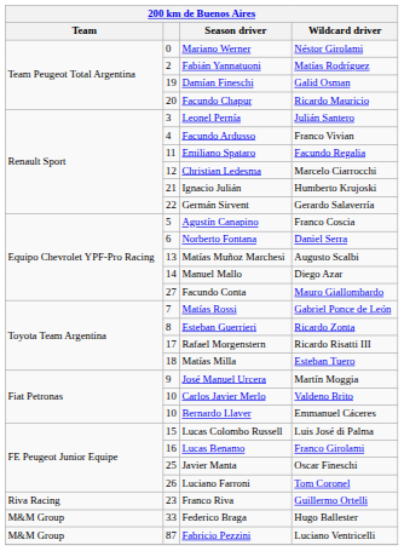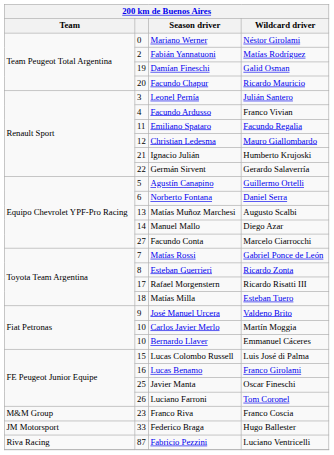 <table class="wikitable collapsible collapsed" width=57.5% style="font-size: 85%; max-width: 590px">
 <tr>
 <th colspan="5"><a href='#'>200&nbsp;km de Buenos Aires</a></th>
 </tr>
 <tr>
 <th>Team</th>
 <th></th>
 <th>Season driver</th>
 <th>Wildcard driver</th>
 </tr>
 <tr>
 <td rowspan=4>Team Peugeot Total Argentina</td>
 <td>0</td>
 <td> <a href='#'>Mariano Werner</a></td>
 <td> <a href='#'>Néstor Girolami</a></td>
 </tr>
 <tr>
 <td>2</td>
 <td> <a href='#'>Fabián Yannatuoni</a></td>
 <td> <a href='#'>Matías Rodríguez</a></td>
 </tr>
 <tr>
 <td>19</td>
 <td> <a href='#'>Damían Fineschi</a></td>
 <td> <a href='#'>Galid Osman</a></td>
 </tr>
 <tr>
 <td>20</td>
 <td> <a href='#'>Facundo Chapur</a></td>
 <td> <a href='#'>Ricardo Mauricio</a></td>
 </tr>
 <tr>
 <td rowspan=6>Renault Sport</td>
 <td>3</td>
 <td> <a href='#'>Leonel Pernía</a></td>
 <td> <a href='#'>Julián Santero</a></td>
 </tr>
 <tr>
 <td>4</td>
 <td> <a href='#'>Facundo Ardusso</a></td>
 <td> Franco Vivian</td>
 </tr>
 <tr>
 <td>11</td>
 <td> <a href='#'>Emiliano Spataro</a></td>
 <td> <a href='#'>Facundo Regalia</a></td>
 </tr>
 <tr>
 <td>12</td>
 <td> <a href='#'>Christian Ledesma</a></td>
-<td> Marcelo Ciarrocchi</td>
+<td> <a href='#'>Mauro Giallombardo</a></td>
 </tr>
 <tr>
 <td>21</td>
 <td> Ignacio Julián</td>
 <td> Humberto Krujoski</td>
 </tr>
 <tr>
 <td>22</td>
 <td> Germán Sirvent</td>
 <td> Gerardo Salaverría</td>
 </tr>
 <tr>
 <td rowspan=5>Equipo Chevrolet YPF-Pro Racing</td>
 <td>5</td>
 <td> <a href='#'>Agustín Canapino</a></td>
-<td> Franco Coscia</td>
+<td> <a href='#'>Guillermo Ortelli</a></td>
 </tr>
 <tr>
 <td>6</td>
 <td> <a href='#'>Norberto Fontana</a></td>
 <td> <a href='#'>Daniel Serra</a></td>
 </tr>
 <tr>
 <td>13</td>
 <td> Matías Muñoz Marchesi</td>
 <td> Augusto Scalbi</td>
 </tr>
 <tr>
 <td>14</td>
 <td> Manuel Mallo</td>
 <td> Diego Azar</td>
 </tr>
 <tr>
 <td>27</td>
 <td> Facundo Conta</td>
-<td> <a href='#'>Mauro Giallombardo</a></td>
+<td> Marcelo Ciarrocchi</td>
 </tr>
 <tr>
 <td rowspan=4>Toyota Team Argentina</td>
 <td>7</td>
 <td> <a href='#'>Matías Rossi</a></td>
 <td> <a href='#'>Gabriel Ponce de León</a></td>
 </tr>
 <tr>
 <td>8</td>
 <td> <a href='#'>Esteban Guerrieri</a></td>
 <td> <a href='#'>Ricardo Zonta</a></td>
 </tr>
 <tr>
 <td>17</td>
 <td> Rafael Morgenstern</td>
 <td> Ricardo Risatti III</td>
 </tr>
 <tr>
 <td>18</td>
 <td> Matías Milla</td>
 <td> <a href='#'>Esteban Tuero</a></td>
 </tr>
 <tr>
 <td rowspan=3>Fiat Petronas</td>
 <td>9</td>
 <td> <a href='#'>José Manuel Urcera</a></td>
-<td> Martín Moggia</td>
+<td> <a href='#'>Valdeno Brito</a></td>
 </tr>
 <tr>
 <td>10</td>
 <td> <a href='#'>Carlos Javier Merlo</a></td>
-<td> <a href='#'>Valdeno Brito</a></td>
+<td> Martín Moggia</td>
 </tr>
 <tr>
 <td>10</td>
 <td> <a href='#'>Bernardo Llaver</a></td>
 <td> Emmanuel Cáceres</td>
 </tr>
 <tr>
 <td rowspan=4>FE Peugeot Junior Equipe</td>
 <td>15</td>
 <td> Lucas Colombo Russell</td>
 <td> Luis José di Palma</td>
 </tr>
 <tr>
 <td>16</td>
 <td> <a href='#'>Lucas Benamo</a></td>
 <td> <a href='#'>Franco Girolami</a></td>
 </tr>
 <tr>
 <td>25</td>
 <td> Javier Manta</td>
 <td> Oscar Fineschi</td>
 </tr>
 <tr>
 <td>26</td>
 <td> Luciano Farroni</td>
 <td> <a href='#'>Tom Coronel</a></td>
 </tr>
 <tr>
-<td>Riva Racing</td>
+<td>M&M Group</td>
 <td>23</td>
 <td> Franco Riva</td>
-<td> <a href='#'>Guillermo Ortelli</a></td>
+<td> Franco Coscia</td>
 </tr>
 <tr>
-<td>M&M Group</td>
+<td>JM Motorsport</td>
 <td>33</td>
 <td> Federico Braga</td>
 <td> Hugo Ballester</td>
 </tr>
 <tr>
-<td>M&M Group</td>
+<td>Riva Racing</td>
 <td>87</td>
 <td> <a href='#'>Fabricio Pezzini</a></td>
 <td> Luciano Ventricelli</td>
 </tr>
 <tr>
 </tr>
 </table>
